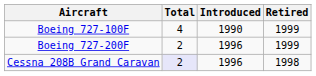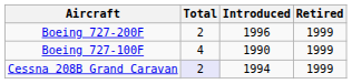 <table class="wikitable" style="margin:0.5em auto; text-align:center">
 <tr>
 <th>Aircraft</th>
 <th>Total</th>
 <th>Introduced</th>
 <th>Retired</th>
 </tr>
 <tr>
+<td><a href='#'>Boeing 727-200F</a></td>
+<td>2</td>
+<td>1996</td>
+<td>1999</td>
+</tr>
+<tr>
 <td><a href='#'>Boeing 727-100F</a></td>
 <td>4</td>
 <td>1990</td>
 <td>1999</td>
 </tr>
 <tr>
-<td><a href='#'>Boeing 727-200F</a></td>
-<td>2</td>
-<td>1996</td>
+<td><a href='#'>Cessna 208B Grand Caravan</a></td>
+<td style="background: lavender;">2</td>
+<td>1994</td>
 <td>1999</td>
 </tr>
-<tr>
-<td><a href='#'>Cessna 208B Grand Caravan</a></td>
-<td style="background: lavender;">2</td>
-<td>1996</td>
-<td>1998</td>
-</tr>
 </table>
